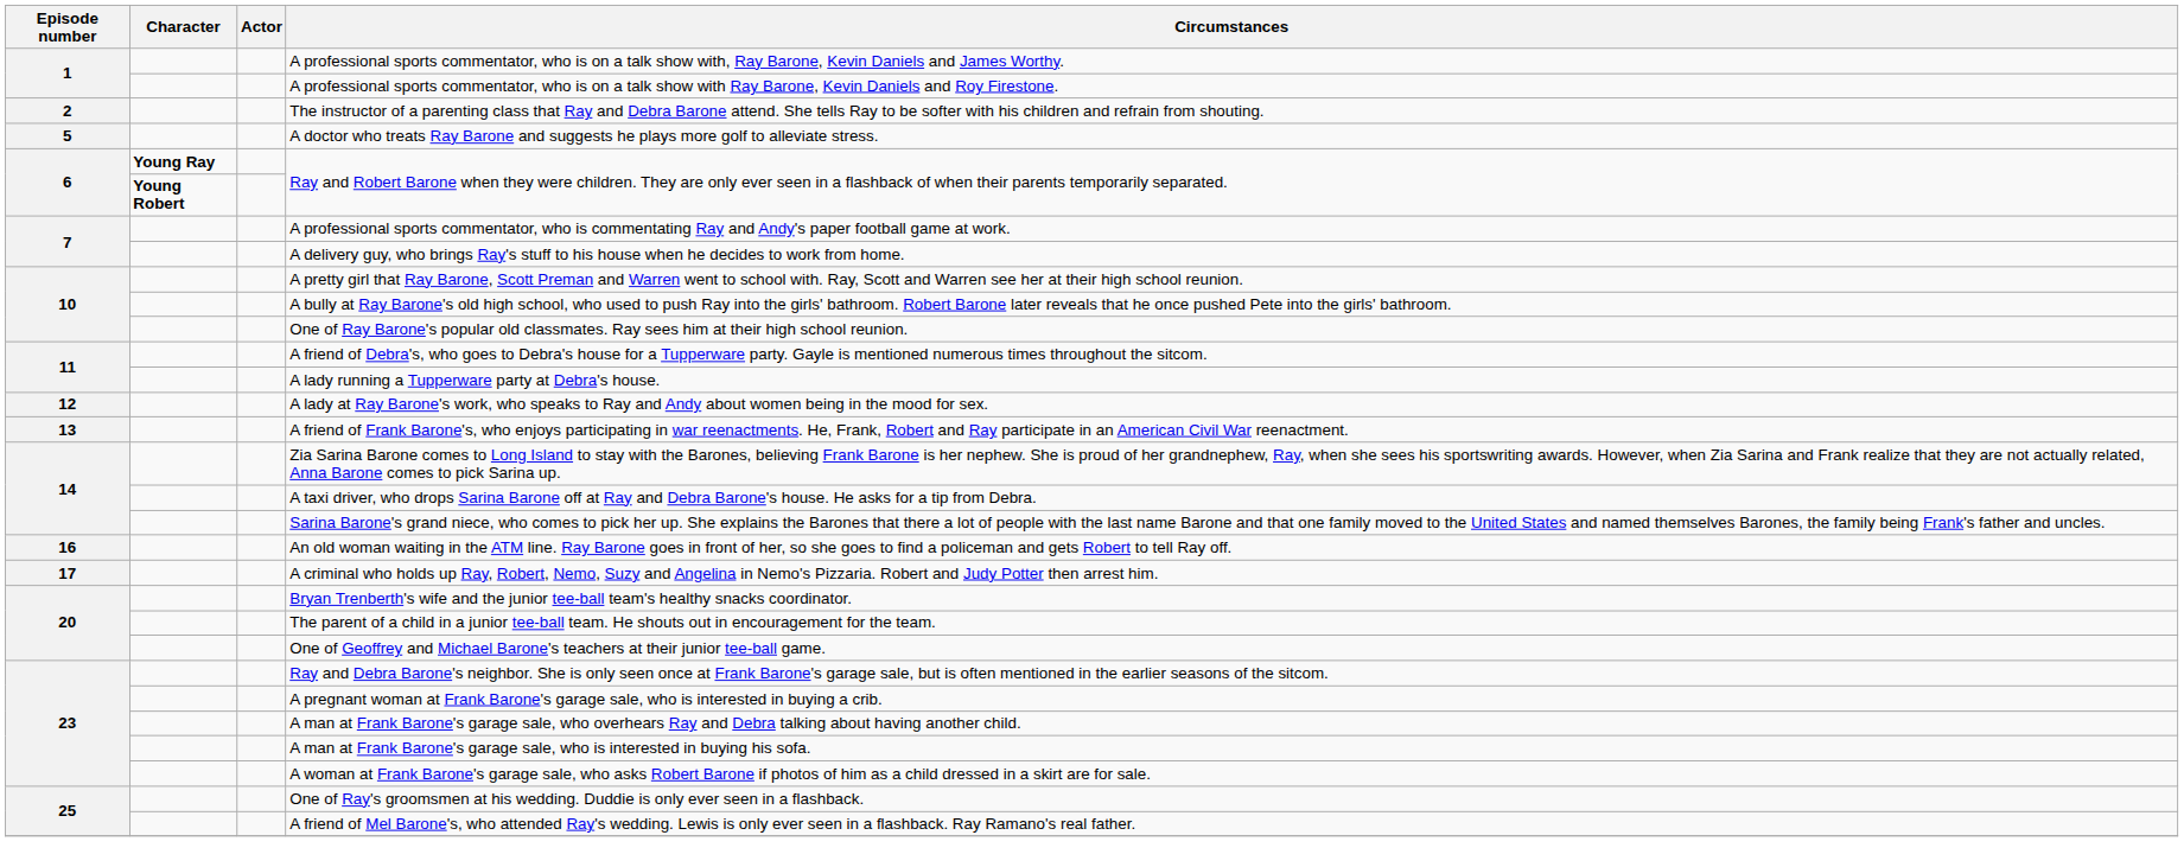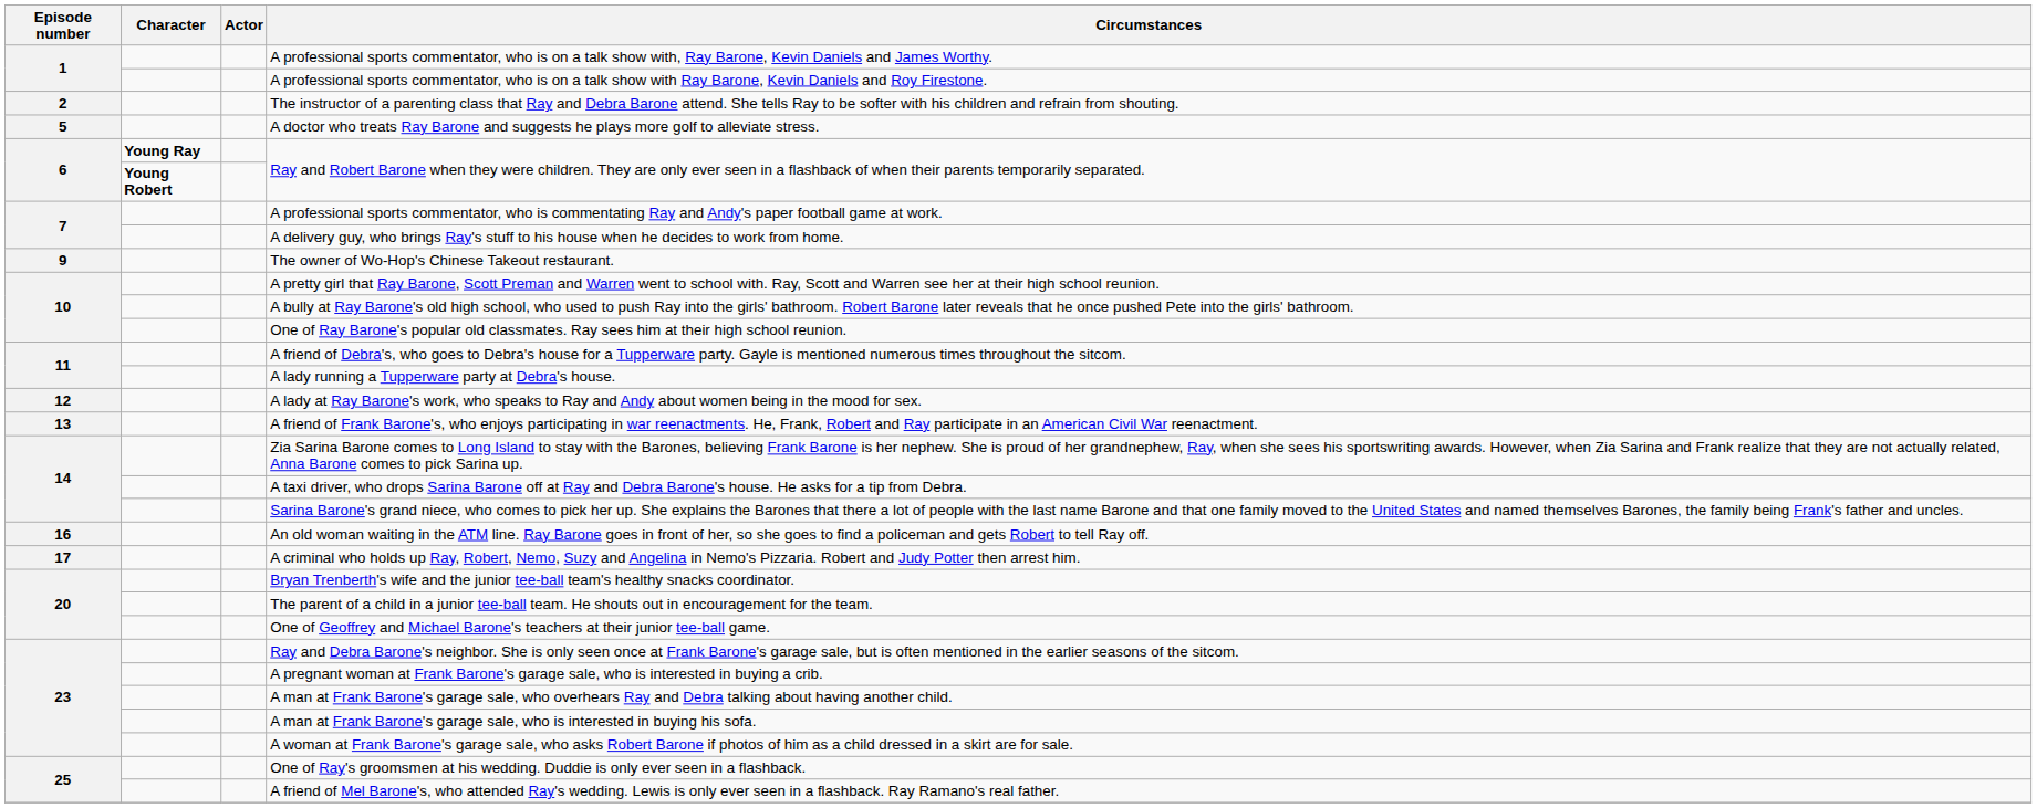 <table class="wikitable plainrowheaders" style="font-size:90%">
 <tr>
 <th scope="col">Episode number</th>
 <th scope="col">Character</th>
 <th scope="col">Actor</th>
 <th scope="col">Circumstances</th>
 </tr>
 <tr>
 <th scope="row" rowspan="2">1</th>
 <td></td>
 <td></td>
 <td>A professional sports commentator, who is on a talk show with, <a href='#'>Ray Barone</a>, <a href='#'>Kevin Daniels</a> and <a href='#'>James Worthy</a>.</td>
 </tr>
 <tr>
 <td></td>
 <td></td>
 <td>A professional sports commentator, who is on a talk show with <a href='#'>Ray Barone</a>, <a href='#'>Kevin Daniels</a> and <a href='#'>Roy Firestone</a>.</td>
 </tr>
 <tr>
 <th scope="row">2</th>
 <td></td>
 <td></td>
 <td>The instructor of a parenting class that <a href='#'>Ray</a> and <a href='#'>Debra Barone</a> attend. She tells Ray to be softer with his children and refrain from shouting.</td>
 </tr>
 <tr>
 <th scope="row">5</th>
 <td></td>
 <td></td>
 <td>A doctor who treats <a href='#'>Ray Barone</a> and suggests he plays more golf to alleviate stress.</td>
 </tr>
 <tr>
 <th scope="row" rowspan="2">6</th>
 <td><strong>Young Ray</strong></td>
 <td></td>
 <td rowspan="2"><a href='#'>Ray</a> and <a href='#'>Robert Barone</a> when they were children. They are only ever seen in a flashback of when their parents temporarily separated.</td>
 </tr>
 <tr>
 <td><strong>Young Robert</strong></td>
 <td></td>
 </tr>
 <tr>
 <th scope="row" rowspan="2">7</th>
 <td></td>
 <td></td>
 <td>A professional sports commentator, who is commentating <a href='#'>Ray</a> and <a href='#'>Andy</a>'s paper football game at work.</td>
 </tr>
 <tr>
 <td></td>
 <td></td>
 <td>A delivery guy, who brings <a href='#'>Ray</a>'s stuff to his house when he decides to work from home.</td>
+</tr>
+<tr>
+<th scope="row">9</th>
+<td></td>
+<td></td>
+<td>The owner of Wo-Hop's Chinese Takeout restaurant.</td>
 </tr>
 <tr>
 <th scope="row" rowspan="3">10</th>
 <td></td>
 <td></td>
 <td>A pretty girl that <a href='#'>Ray Barone</a>, <a href='#'>Scott Preman</a> and <a href='#'>Warren</a> went to school with. Ray, Scott and Warren see her at their high school reunion.</td>
 </tr>
 <tr>
 <td></td>
 <td></td>
 <td>A bully at <a href='#'>Ray Barone</a>'s old high school, who used to push Ray into the girls' bathroom. <a href='#'>Robert Barone</a> later reveals that he once pushed Pete into the girls' bathroom.</td>
 </tr>
 <tr>
 <td></td>
 <td></td>
 <td>One of <a href='#'>Ray Barone</a>'s popular old classmates. Ray sees him at their high school reunion.</td>
 </tr>
 <tr>
 <th scope="row" rowspan="2">11</th>
 <td></td>
 <td></td>
 <td>A friend of <a href='#'>Debra</a>'s, who goes to Debra's house for a <a href='#'>Tupperware</a> party. Gayle is mentioned numerous times throughout the sitcom.</td>
 </tr>
 <tr>
 <td></td>
 <td></td>
 <td>A lady running a <a href='#'>Tupperware</a> party at <a href='#'>Debra</a>'s house.</td>
 </tr>
 <tr>
 <th scope="row">12</th>
 <td></td>
 <td></td>
 <td>A lady at <a href='#'>Ray Barone</a>'s work, who speaks to Ray and <a href='#'>Andy</a> about women being in the mood for sex.</td>
 </tr>
 <tr>
 <th scope="row">13</th>
 <td></td>
 <td></td>
 <td>A friend of <a href='#'>Frank Barone</a>'s, who enjoys participating in <a href='#'>war reenactments</a>. He, Frank, <a href='#'>Robert</a> and <a href='#'>Ray</a> participate in an <a href='#'>American Civil War</a> reenactment.</td>
 </tr>
 <tr>
 <th scope="row" rowspan="3">14</th>
 <td></td>
 <td></td>
 <td>Zia Sarina Barone comes to <a href='#'>Long Island</a> to stay with the Barones, believing <a href='#'>Frank Barone</a> is her nephew. She is proud of her grandnephew, <a href='#'>Ray</a>, when she sees his sportswriting awards. However, when Zia Sarina and Frank realize that they are not actually related, <a href='#'>Anna Barone</a> comes to pick Sarina up.</td>
 </tr>
 <tr>
 <td></td>
 <td></td>
 <td>A taxi driver, who drops <a href='#'>Sarina Barone</a> off at <a href='#'>Ray</a> and <a href='#'>Debra Barone</a>'s house. He asks for a tip from Debra.</td>
 </tr>
 <tr>
 <td></td>
 <td></td>
 <td><a href='#'>Sarina Barone</a>'s grand niece, who comes to pick her up. She explains the Barones that there a lot of people with the last name Barone and that one family moved to the <a href='#'>United States</a> and named themselves Barones, the family being <a href='#'>Frank</a>'s father and uncles.</td>
 </tr>
 <tr>
 <th scope="row">16</th>
 <td></td>
 <td></td>
 <td>An old woman waiting in the <a href='#'>ATM</a> line. <a href='#'>Ray Barone</a> goes in front of her, so she goes to find a policeman and gets <a href='#'>Robert</a> to tell Ray off.</td>
 </tr>
 <tr>
 <th scope="row">17</th>
 <td></td>
 <td></td>
 <td>A criminal who holds up <a href='#'>Ray</a>, <a href='#'>Robert</a>, <a href='#'>Nemo</a>, <a href='#'>Suzy</a> and <a href='#'>Angelina</a> in Nemo's Pizzaria. Robert and <a href='#'>Judy Potter</a> then arrest him.</td>
 </tr>
 <tr>
 <th scope="row" rowspan="3">20</th>
 <td></td>
 <td></td>
 <td><a href='#'>Bryan Trenberth</a>'s wife and the junior <a href='#'>tee-ball</a> team's healthy snacks coordinator.</td>
 </tr>
 <tr>
 <td></td>
 <td></td>
 <td>The parent of a child in a junior <a href='#'>tee-ball</a> team. He shouts out in encouragement for the team.</td>
 </tr>
 <tr>
 <td></td>
 <td></td>
 <td>One of <a href='#'>Geoffrey</a> and <a href='#'>Michael Barone</a>'s teachers at their junior <a href='#'>tee-ball</a> game.</td>
 </tr>
 <tr>
 <th scope="row" rowspan="5">23</th>
 <td></td>
 <td></td>
 <td><a href='#'>Ray</a> and <a href='#'>Debra Barone</a>'s neighbor. She is only seen once at <a href='#'>Frank Barone</a>'s garage sale, but is often mentioned in the earlier seasons of the sitcom.</td>
 </tr>
 <tr>
 <td></td>
 <td></td>
 <td>A pregnant woman at <a href='#'>Frank Barone</a>'s garage sale, who is interested in buying a crib.</td>
 </tr>
 <tr>
 <td></td>
 <td></td>
 <td>A man at <a href='#'>Frank Barone</a>'s garage sale, who overhears <a href='#'>Ray</a> and <a href='#'>Debra</a> talking about having another child.</td>
 </tr>
 <tr>
 <td></td>
 <td></td>
 <td>A man at <a href='#'>Frank Barone</a>'s garage sale, who is interested in buying his sofa.</td>
 </tr>
 <tr>
 <td></td>
 <td></td>
 <td>A woman at <a href='#'>Frank Barone</a>'s garage sale, who asks <a href='#'>Robert Barone</a> if photos of him as a child dressed in a skirt are for sale.</td>
 </tr>
 <tr>
 <th scope="row" rowspan="2">25</th>
 <td></td>
 <td></td>
 <td>One of <a href='#'>Ray</a>'s groomsmen at his wedding. Duddie is only ever seen in a flashback.</td>
 </tr>
 <tr>
 <td></td>
 <td></td>
 <td>A friend of <a href='#'>Mel Barone</a>'s, who attended <a href='#'>Ray</a>'s wedding. Lewis is only ever seen in a flashback. Ray Ramano's real father.</td>
 </tr>
 <tr>
 </tr>
 </table>
